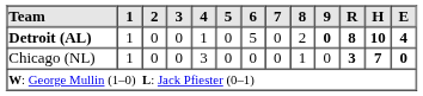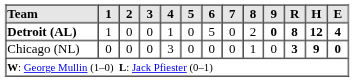 <table border=1 cellspacing=0 width=425 style="margin-left:3em;">
 <tr style="text-align:center; background-color:#e6e6e6;">
 <th align=left width=125>Team</th>
 <th width=25>1</th>
 <th width=25>2</th>
 <th width=25>3</th>
 <th width=25>4</th>
 <th width=25>5</th>
 <th width=25>6</th>
 <th width=25>7</th>
 <th width=25>8</th>
 <th width=25>9</th>
 <th width=25>R</th>
 <th width=25>H</th>
 <th width=25>E</th>
 </tr>
 <tr style="text-align:center;">
 <td align=left><strong>Detroit (AL)</strong></td>
 <td>1</td>
 <td>0</td>
 <td>0</td>
 <td>1</td>
 <td>0</td>
 <td>5</td>
 <td>0</td>
 <td>2</td>
 <td><strong>0</strong></td>
 <td><strong>8</strong></td>
-<td><strong>10</strong></td>
+<td><strong>12</strong></td>
 <td><strong>4</strong></td>
 </tr>
 <tr style="text-align:center;">
 <td align=left>Chicago (NL)</td>
-<td>1</td>
+<td>0</td>
 <td>0</td>
 <td>0</td>
 <td>3</td>
 <td>0</td>
 <td>0</td>
 <td>0</td>
 <td>1</td>
 <td>0</td>
 <td><strong>3</strong></td>
-<td><strong>7</strong></td>
+<td><strong>9</strong></td>
 <td><strong>0</strong></td>
 </tr>
 <tr style="text-align:left;">
 <td colspan=13><small><strong>W</strong>: <a href='#'>George Mullin</a> (1–0)  <strong>L</strong>: <a href='#'>Jack Pfiester</a> (0–1)</small></td>
 </tr>
 </table>
